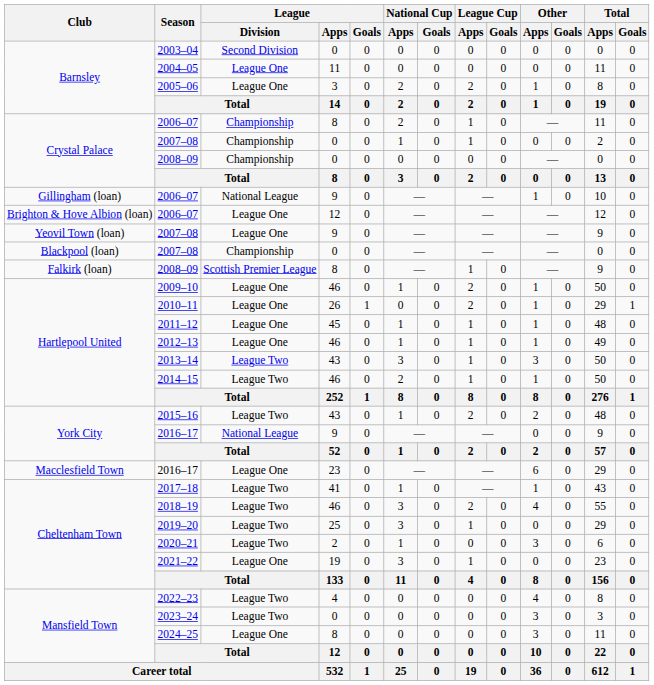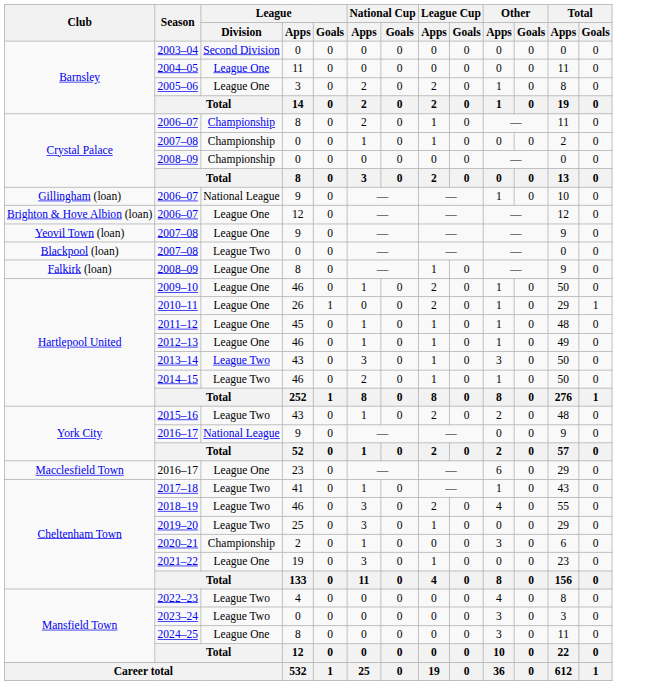 <table class=wikitable style=text-align:center>
 <tr>
 <th rowspan=2>Club</th>
 <th rowspan=2>Season</th>
 <th colspan=3>League</th>
 <th colspan=2>National Cup</th>
 <th colspan=2>League Cup</th>
 <th colspan=2>Other</th>
 <th colspan=2>Total</th>
 </tr>
 <tr>
 <th>Division</th>
 <th>Apps</th>
 <th>Goals</th>
 <th>Apps</th>
 <th>Goals</th>
 <th>Apps</th>
 <th>Goals</th>
 <th>Apps</th>
 <th>Goals</th>
 <th>Apps</th>
 <th>Goals</th>
 </tr>
 <tr>
 <td rowspan=4><a href='#'>Barnsley</a></td>
 <td><a href='#'>2003–04</a></td>
 <td><a href='#'>Second Division</a></td>
 <td>0</td>
 <td>0</td>
 <td>0</td>
 <td>0</td>
 <td>0</td>
 <td>0</td>
 <td>0</td>
 <td>0</td>
 <td>0</td>
 <td>0</td>
 </tr>
 <tr>
 <td><a href='#'>2004–05</a></td>
 <td><a href='#'>League One</a></td>
 <td>11</td>
 <td>0</td>
 <td>0</td>
 <td>0</td>
 <td>0</td>
 <td>0</td>
 <td>0</td>
 <td>0</td>
 <td>11</td>
 <td>0</td>
 </tr>
 <tr>
 <td><a href='#'>2005–06</a></td>
 <td>League One</td>
 <td>3</td>
 <td>0</td>
 <td>2</td>
 <td>0</td>
 <td>2</td>
 <td>0</td>
 <td>1</td>
 <td>0</td>
 <td>8</td>
 <td>0</td>
 </tr>
 <tr>
 <th colspan=2>Total</th>
 <th>14</th>
 <th>0</th>
 <th>2</th>
 <th>0</th>
 <th>2</th>
 <th>0</th>
 <th>1</th>
 <th>0</th>
 <th>19</th>
 <th>0</th>
 </tr>
 <tr>
 <td rowspan=4><a href='#'>Crystal Palace</a></td>
 <td><a href='#'>2006–07</a></td>
 <td><a href='#'>Championship</a></td>
 <td>8</td>
 <td>0</td>
 <td>2</td>
 <td>0</td>
 <td>1</td>
 <td>0</td>
 <td colspan=2>—</td>
 <td>11</td>
 <td>0</td>
 </tr>
 <tr>
 <td><a href='#'>2007–08</a></td>
 <td>Championship</td>
 <td>0</td>
 <td>0</td>
 <td>1</td>
 <td>0</td>
 <td>1</td>
 <td>0</td>
 <td>0</td>
 <td>0</td>
 <td>2</td>
 <td>0</td>
 </tr>
 <tr>
 <td><a href='#'>2008–09</a></td>
 <td>Championship</td>
 <td>0</td>
 <td>0</td>
 <td>0</td>
 <td>0</td>
 <td>0</td>
 <td>0</td>
 <td colspan=2>—</td>
 <td>0</td>
 <td>0</td>
 </tr>
 <tr>
 <th colspan=2>Total</th>
 <th>8</th>
 <th>0</th>
 <th>3</th>
 <th>0</th>
 <th>2</th>
 <th>0</th>
 <th>0</th>
 <th>0</th>
 <th>13</th>
 <th>0</th>
 </tr>
 <tr>
 <td><a href='#'>Gillingham</a> (loan)</td>
 <td><a href='#'>2006–07</a></td>
 <td>National League</td>
 <td>9</td>
 <td>0</td>
 <td colspan=2>—</td>
 <td colspan=2>—</td>
 <td>1</td>
 <td>0</td>
 <td>10</td>
 <td>0</td>
 </tr>
 <tr>
 <td><a href='#'>Brighton & Hove Albion</a> (loan)</td>
 <td><a href='#'>2006–07</a></td>
 <td>League One</td>
 <td>12</td>
 <td>0</td>
 <td colspan=2>—</td>
 <td colspan=2>—</td>
 <td colspan=2>—</td>
 <td>12</td>
 <td>0</td>
 </tr>
 <tr>
 <td><a href='#'>Yeovil Town</a> (loan)</td>
 <td><a href='#'>2007–08</a></td>
 <td>League One</td>
 <td>9</td>
 <td>0</td>
 <td colspan=2>—</td>
 <td colspan=2>—</td>
 <td colspan=2>—</td>
 <td>9</td>
 <td>0</td>
 </tr>
 <tr>
 <td><a href='#'>Blackpool</a> (loan)</td>
 <td><a href='#'>2007–08</a></td>
-<td>Championship</td>
+<td>League Two</td>
 <td>0</td>
 <td>0</td>
 <td colspan=2>—</td>
 <td colspan=2>—</td>
 <td colspan=2>—</td>
 <td>0</td>
 <td>0</td>
 </tr>
 <tr>
 <td><a href='#'>Falkirk</a> (loan)</td>
 <td><a href='#'>2008–09</a></td>
-<td><a href='#'>Scottish Premier League</a></td>
+<td>League One</td>
 <td>8</td>
 <td>0</td>
 <td colspan=2>—</td>
 <td>1</td>
 <td>0</td>
 <td colspan=2>—</td>
 <td>9</td>
 <td>0</td>
 </tr>
 <tr>
 <td rowspan=7><a href='#'>Hartlepool United</a></td>
 <td><a href='#'>2009–10</a></td>
 <td>League One</td>
 <td>46</td>
 <td>0</td>
 <td>1</td>
 <td>0</td>
 <td>2</td>
 <td>0</td>
 <td>1</td>
 <td>0</td>
 <td>50</td>
 <td>0</td>
 </tr>
 <tr>
 <td><a href='#'>2010–11</a></td>
 <td>League One</td>
 <td>26</td>
 <td>1</td>
 <td>0</td>
 <td>0</td>
 <td>2</td>
 <td>0</td>
 <td>1</td>
 <td>0</td>
 <td>29</td>
 <td>1</td>
 </tr>
 <tr>
 <td><a href='#'>2011–12</a></td>
 <td>League One</td>
 <td>45</td>
 <td>0</td>
 <td>1</td>
 <td>0</td>
 <td>1</td>
 <td>0</td>
 <td>1</td>
 <td>0</td>
 <td>48</td>
 <td>0</td>
 </tr>
 <tr>
 <td><a href='#'>2012–13</a></td>
 <td>League One</td>
 <td>46</td>
 <td>0</td>
 <td>1</td>
 <td>0</td>
 <td>1</td>
 <td>0</td>
 <td>1</td>
 <td>0</td>
 <td>49</td>
 <td>0</td>
 </tr>
 <tr>
 <td><a href='#'>2013–14</a></td>
 <td><a href='#'>League Two</a></td>
 <td>43</td>
 <td>0</td>
 <td>3</td>
 <td>0</td>
 <td>1</td>
 <td>0</td>
 <td>3</td>
 <td>0</td>
 <td>50</td>
 <td>0</td>
 </tr>
 <tr>
 <td><a href='#'>2014–15</a></td>
 <td>League Two</td>
 <td>46</td>
 <td>0</td>
 <td>2</td>
 <td>0</td>
 <td>1</td>
 <td>0</td>
 <td>1</td>
 <td>0</td>
 <td>50</td>
 <td>0</td>
 </tr>
 <tr>
 <th colspan=2>Total</th>
 <th>252</th>
 <th>1</th>
 <th>8</th>
 <th>0</th>
 <th>8</th>
 <th>0</th>
 <th>8</th>
 <th>0</th>
 <th>276</th>
 <th>1</th>
 </tr>
 <tr>
 <td rowspan=3><a href='#'>York City</a></td>
 <td><a href='#'>2015–16</a></td>
 <td>League Two</td>
 <td>43</td>
 <td>0</td>
 <td>1</td>
 <td>0</td>
 <td>2</td>
 <td>0</td>
 <td>2</td>
 <td>0</td>
 <td>48</td>
 <td>0</td>
 </tr>
 <tr>
 <td><a href='#'>2016–17</a></td>
 <td><a href='#'>National League</a></td>
 <td>9</td>
 <td>0</td>
 <td colspan=2>—</td>
 <td colspan=2>—</td>
 <td>0</td>
 <td>0</td>
 <td>9</td>
 <td>0</td>
 </tr>
 <tr>
 <th colspan=2>Total</th>
 <th>52</th>
 <th>0</th>
 <th>1</th>
 <th>0</th>
 <th>2</th>
 <th>0</th>
 <th>2</th>
 <th>0</th>
 <th>57</th>
 <th>0</th>
 </tr>
 <tr>
 <td><a href='#'>Macclesfield Town</a></td>
 <td>2016–17</td>
 <td>League One</td>
 <td>23</td>
 <td>0</td>
 <td colspan=2>—</td>
 <td colspan=2>—</td>
 <td>6</td>
 <td>0</td>
 <td>29</td>
 <td>0</td>
 </tr>
 <tr>
 <td rowspan=6><a href='#'>Cheltenham Town</a></td>
 <td><a href='#'>2017–18</a></td>
 <td>League Two</td>
 <td>41</td>
 <td>0</td>
 <td>1</td>
 <td>0</td>
 <td colspan=2>—</td>
 <td>1</td>
 <td>0</td>
 <td>43</td>
 <td>0</td>
 </tr>
 <tr>
 <td><a href='#'>2018–19</a></td>
 <td>League Two</td>
 <td>46</td>
 <td>0</td>
 <td>3</td>
 <td>0</td>
 <td>2</td>
 <td>0</td>
 <td>4</td>
 <td>0</td>
 <td>55</td>
 <td>0</td>
 </tr>
 <tr>
 <td><a href='#'>2019–20</a></td>
 <td>League Two</td>
 <td>25</td>
 <td>0</td>
 <td>3</td>
 <td>0</td>
 <td>1</td>
 <td>0</td>
 <td>0</td>
 <td>0</td>
 <td>29</td>
 <td>0</td>
 </tr>
 <tr>
 <td><a href='#'>2020–21</a></td>
-<td>League Two</td>
+<td>Championship</td>
 <td>2</td>
 <td>0</td>
 <td>1</td>
 <td>0</td>
 <td>0</td>
 <td>0</td>
 <td>3</td>
 <td>0</td>
 <td>6</td>
 <td>0</td>
 </tr>
 <tr>
 <td><a href='#'>2021–22</a></td>
 <td>League One</td>
 <td>19</td>
 <td>0</td>
 <td>3</td>
 <td>0</td>
 <td>1</td>
 <td>0</td>
 <td>0</td>
 <td>0</td>
 <td>23</td>
 <td>0</td>
 </tr>
 <tr>
 <th colspan=2>Total</th>
 <th>133</th>
 <th>0</th>
 <th>11</th>
 <th>0</th>
 <th>4</th>
 <th>0</th>
 <th>8</th>
 <th>0</th>
 <th>156</th>
 <th>0</th>
 </tr>
 <tr>
 <td rowspan=4><a href='#'>Mansfield Town</a></td>
 <td><a href='#'>2022–23</a></td>
 <td>League Two</td>
 <td>4</td>
 <td>0</td>
 <td>0</td>
 <td>0</td>
 <td>0</td>
 <td>0</td>
 <td>4</td>
 <td>0</td>
 <td>8</td>
 <td>0</td>
 </tr>
 <tr>
 <td><a href='#'>2023–24</a></td>
 <td>League Two</td>
 <td>0</td>
 <td>0</td>
 <td>0</td>
 <td>0</td>
 <td>0</td>
 <td>0</td>
 <td>3</td>
 <td>0</td>
 <td>3</td>
 <td>0</td>
 </tr>
 <tr>
 <td><a href='#'>2024–25</a></td>
 <td>League One</td>
 <td>8</td>
 <td>0</td>
 <td>0</td>
 <td>0</td>
 <td>0</td>
 <td>0</td>
 <td>3</td>
 <td>0</td>
 <td>11</td>
 <td>0</td>
 </tr>
 <tr>
 <th colspan=2>Total</th>
 <th>12</th>
 <th>0</th>
 <th>0</th>
 <th>0</th>
 <th>0</th>
 <th>0</th>
 <th>10</th>
 <th>0</th>
 <th>22</th>
 <th>0</th>
 </tr>
 <tr>
 <th colspan=3>Career total</th>
 <th>532</th>
 <th>1</th>
 <th>25</th>
 <th>0</th>
 <th>19</th>
 <th>0</th>
 <th>36</th>
 <th>0</th>
 <th>612</th>
 <th>1</th>
 </tr>
 </table>
